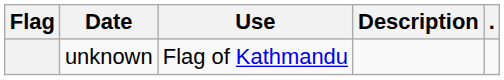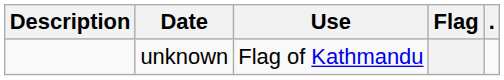 <table class="wikitable plainrowheaders sortable">
 <tr>
-<th scope="col">Flag</th>
+<th scope="col">Description</th>
 <th scope="col">Date</th>
 <th scope="col">Use</th>
-<th scope="col">Description</th>
+<th scope="col">Flag</th>
 <th scope="col" class="unsortable">.</th>
 </tr>
 <tr>
-<th scope="row"></th>
+<td></td>
 <td>unknown</td>
 <td>Flag of <a href='#'>Kathmandu</a></td>
-<td></td>
+<th scope="row"></th>
 <td style="text-align:center;"></td>
 </tr>
 </table>
